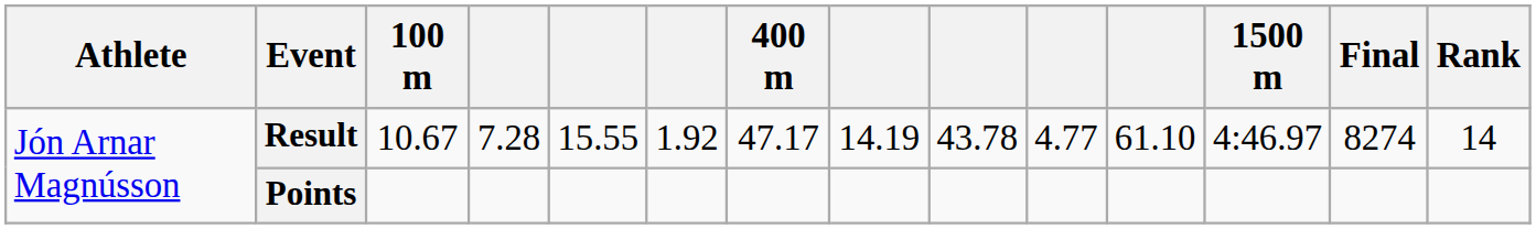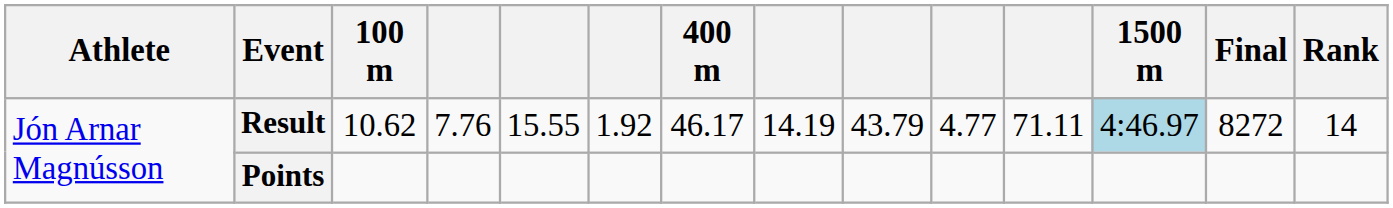 <table class="wikitable" style="font-size:90%">
 <tr>
 <th>Athlete</th>
 <th>Event</th>
 <th>100 m</th>
 <th></th>
 <th></th>
 <th></th>
 <th>400 m</th>
 <th></th>
 <th></th>
 <th></th>
 <th></th>
 <th>1500 m</th>
 <th>Final</th>
 <th>Rank</th>
 </tr>
 <tr align=center>
 <td align=left rowspan=2><a href='#'>Jón Arnar Magnússon</a></td>
 <th style="font-size:95%">Result</th>
-<td>10.67</td>
-<td>7.28</td>
+<td>10.62</td>
+<td>7.76</td>
 <td>15.55</td>
 <td>1.92</td>
-<td>47.17</td>
+<td>46.17</td>
 <td>14.19</td>
-<td>43.78</td>
+<td>43.79</td>
 <td>4.77</td>
-<td>61.10</td>
-<td>4:46.97</td>
-<td>8274</td>
+<td>71.11</td>
+<td style="background: lightblue;">4:46.97</td>
+<td>8272</td>
 <td>14</td>
 </tr>
 <tr align=center>
 <th style="font-size:95%">Points</th>
 <td></td>
 <td></td>
 <td></td>
 <td></td>
 <td></td>
 <td></td>
 <td></td>
 <td></td>
 <td></td>
 <td></td>
 <td></td>
 <td></td>
 </tr>
 </table>
